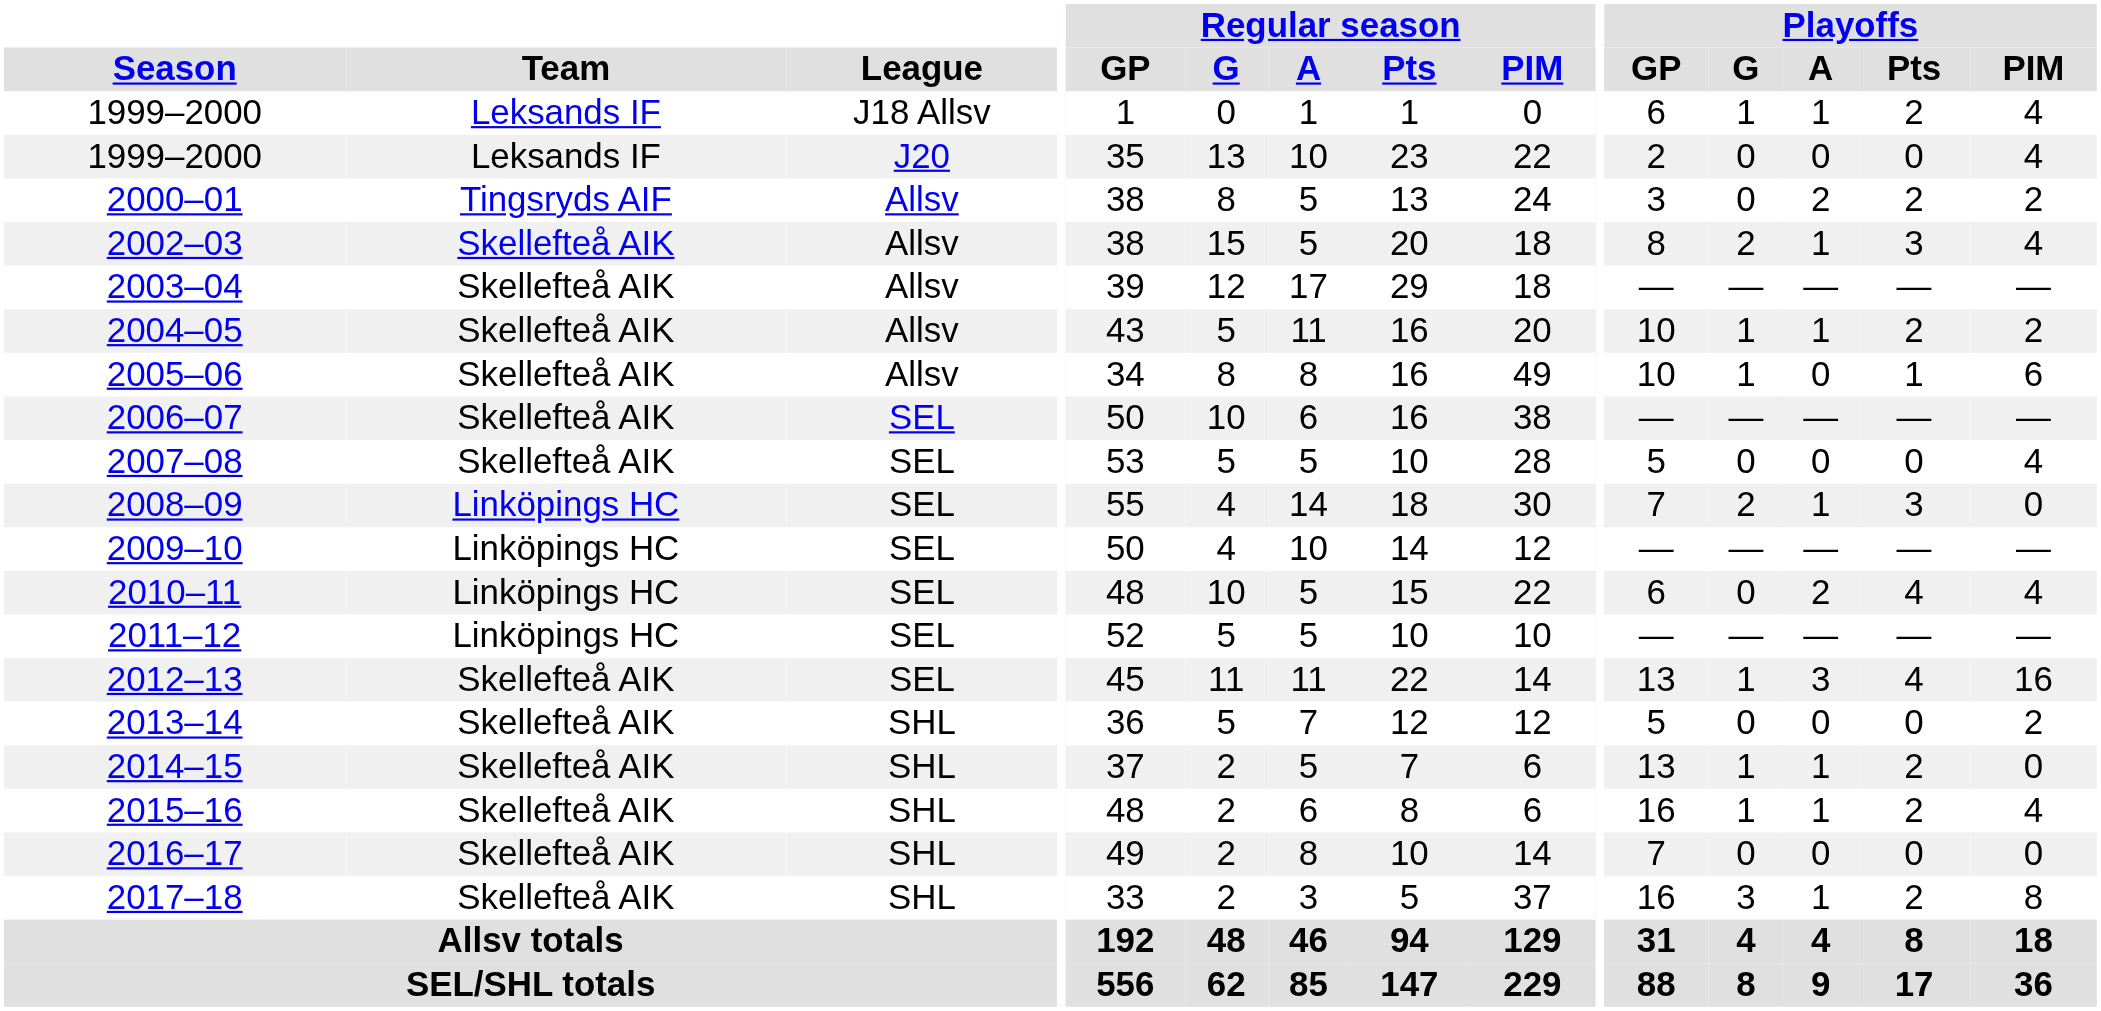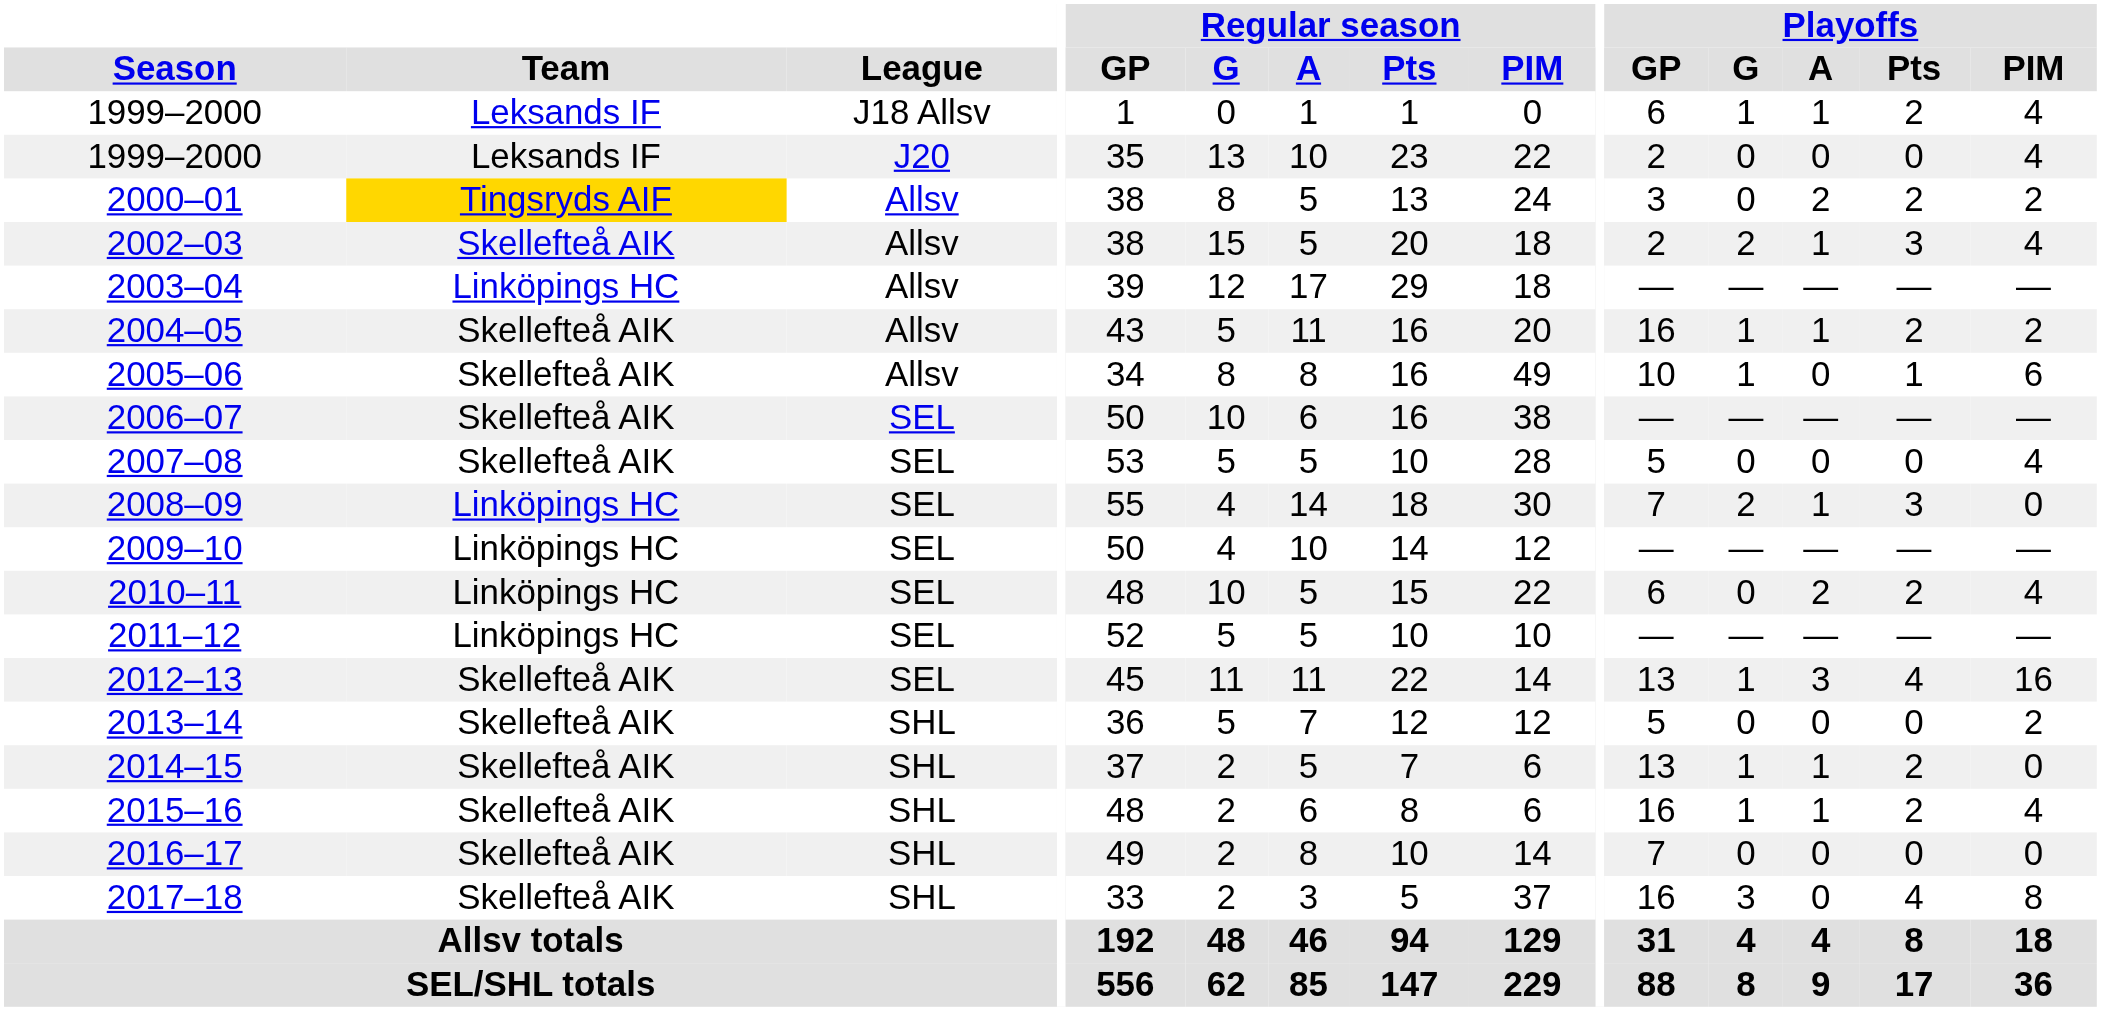 <table border="0" cellpadding="1" cellspacing="0" style="text-align:center; width:60em">
 <tr bgcolor="#e0e0e0">
 <th colspan="3" bgcolor="#ffffff"></th>
 <th rowspan="99" bgcolor="#ffffff"></th>
 <th colspan="5"><a href='#'>Regular season</a></th>
 <th rowspan="99" bgcolor="#ffffff"></th>
 <th colspan="5"><a href='#'>Playoffs</a></th>
 </tr>
 <tr bgcolor="#e0e0e0">
 <th><a href='#'>Season</a></th>
 <th>Team</th>
 <th>League</th>
 <th>GP</th>
 <th><a href='#'>G</a></th>
 <th><a href='#'>A</a></th>
 <th><a href='#'>Pts</a></th>
 <th><a href='#'>PIM</a></th>
 <th>GP</th>
 <th>G</th>
 <th>A</th>
 <th>Pts</th>
 <th>PIM</th>
 </tr>
 <tr>
 <td>1999–2000</td>
 <td><a href='#'>Leksands IF</a></td>
 <td>J18 Allsv</td>
 <td>1</td>
 <td>0</td>
 <td>1</td>
 <td>1</td>
 <td>0</td>
 <td>6</td>
 <td>1</td>
 <td>1</td>
 <td>2</td>
 <td>4</td>
 </tr>
 <tr bgcolor="#f0f0f0">
 <td>1999–2000</td>
 <td>Leksands IF</td>
 <td><a href='#'>J20</a></td>
 <td>35</td>
 <td>13</td>
 <td>10</td>
 <td>23</td>
 <td>22</td>
 <td>2</td>
 <td>0</td>
 <td>0</td>
 <td>0</td>
 <td>4</td>
 </tr>
 <tr>
 <td><a href='#'>2000–01</a></td>
-<td><a href='#'>Tingsryds AIF</a></td>
+<td style="background: gold;"><a href='#'>Tingsryds AIF</a></td>
 <td><a href='#'>Allsv</a></td>
 <td>38</td>
 <td>8</td>
 <td>5</td>
 <td>13</td>
 <td>24</td>
 <td>3</td>
 <td>0</td>
 <td>2</td>
 <td>2</td>
 <td>2</td>
 </tr>
 <tr bgcolor="#f0f0f0">
 <td><a href='#'>2002–03</a></td>
 <td><a href='#'>Skellefteå AIK</a></td>
 <td>Allsv</td>
 <td>38</td>
 <td>15</td>
 <td>5</td>
 <td>20</td>
 <td>18</td>
-<td>8</td>
+<td>2</td>
 <td>2</td>
 <td>1</td>
 <td>3</td>
 <td>4</td>
 </tr>
 <tr>
 <td><a href='#'>2003–04</a></td>
-<td>Skellefteå AIK</td>
+<td><a href='#'>Linköpings HC</a></td>
 <td>Allsv</td>
 <td>39</td>
 <td>12</td>
 <td>17</td>
 <td>29</td>
 <td>18</td>
 <td>—</td>
 <td>—</td>
 <td>—</td>
 <td>—</td>
 <td>—</td>
 </tr>
 <tr bgcolor="#f0f0f0">
 <td><a href='#'>2004–05</a></td>
 <td>Skellefteå AIK</td>
 <td>Allsv</td>
 <td>43</td>
 <td>5</td>
 <td>11</td>
 <td>16</td>
 <td>20</td>
-<td>10</td>
+<td>16</td>
 <td>1</td>
 <td>1</td>
 <td>2</td>
 <td>2</td>
 </tr>
 <tr>
 <td><a href='#'>2005–06</a></td>
 <td>Skellefteå AIK</td>
 <td>Allsv</td>
 <td>34</td>
 <td>8</td>
 <td>8</td>
 <td>16</td>
 <td>49</td>
 <td>10</td>
 <td>1</td>
 <td>0</td>
 <td>1</td>
 <td>6</td>
 </tr>
 <tr bgcolor="#f0f0f0">
 <td><a href='#'>2006–07</a></td>
 <td>Skellefteå AIK</td>
 <td><a href='#'>SEL</a></td>
 <td>50</td>
 <td>10</td>
 <td>6</td>
 <td>16</td>
 <td>38</td>
 <td>—</td>
 <td>—</td>
 <td>—</td>
 <td>—</td>
 <td>—</td>
 </tr>
 <tr>
 <td><a href='#'>2007–08</a></td>
 <td>Skellefteå AIK</td>
 <td>SEL</td>
 <td>53</td>
 <td>5</td>
 <td>5</td>
 <td>10</td>
 <td>28</td>
 <td>5</td>
 <td>0</td>
 <td>0</td>
 <td>0</td>
 <td>4</td>
 </tr>
 <tr bgcolor="#f0f0f0">
 <td><a href='#'>2008–09</a></td>
 <td><a href='#'>Linköpings HC</a></td>
 <td>SEL</td>
 <td>55</td>
 <td>4</td>
 <td>14</td>
 <td>18</td>
 <td>30</td>
 <td>7</td>
 <td>2</td>
 <td>1</td>
 <td>3</td>
 <td>0</td>
 </tr>
 <tr>
 <td><a href='#'>2009–10</a></td>
 <td>Linköpings HC</td>
 <td>SEL</td>
 <td>50</td>
 <td>4</td>
 <td>10</td>
 <td>14</td>
 <td>12</td>
 <td>—</td>
 <td>—</td>
 <td>—</td>
 <td>—</td>
 <td>—</td>
 </tr>
 <tr bgcolor="#f0f0f0">
 <td><a href='#'>2010–11</a></td>
 <td>Linköpings HC</td>
 <td>SEL</td>
 <td>48</td>
 <td>10</td>
 <td>5</td>
 <td>15</td>
 <td>22</td>
 <td>6</td>
 <td>0</td>
 <td>2</td>
-<td>4</td>
+<td>2</td>
 <td>4</td>
 </tr>
 <tr>
 <td><a href='#'>2011–12</a></td>
 <td>Linköpings HC</td>
 <td>SEL</td>
 <td>52</td>
 <td>5</td>
 <td>5</td>
 <td>10</td>
 <td>10</td>
 <td>—</td>
 <td>—</td>
 <td>—</td>
 <td>—</td>
 <td>—</td>
 </tr>
 <tr bgcolor="#f0f0f0">
 <td><a href='#'>2012–13</a></td>
 <td>Skellefteå AIK</td>
 <td>SEL</td>
 <td>45</td>
 <td>11</td>
 <td>11</td>
 <td>22</td>
 <td>14</td>
 <td>13</td>
 <td>1</td>
 <td>3</td>
 <td>4</td>
 <td>16</td>
 </tr>
 <tr>
 <td><a href='#'>2013–14</a></td>
 <td>Skellefteå AIK</td>
 <td>SHL</td>
 <td>36</td>
 <td>5</td>
 <td>7</td>
 <td>12</td>
 <td>12</td>
 <td>5</td>
 <td>0</td>
 <td>0</td>
 <td>0</td>
 <td>2</td>
 </tr>
 <tr bgcolor="#f0f0f0">
 <td><a href='#'>2014–15</a></td>
 <td>Skellefteå AIK</td>
 <td>SHL</td>
 <td>37</td>
 <td>2</td>
 <td>5</td>
 <td>7</td>
 <td>6</td>
 <td>13</td>
 <td>1</td>
 <td>1</td>
 <td>2</td>
 <td>0</td>
 </tr>
 <tr>
 <td><a href='#'>2015–16</a></td>
 <td>Skellefteå AIK</td>
 <td>SHL</td>
 <td>48</td>
 <td>2</td>
 <td>6</td>
 <td>8</td>
 <td>6</td>
 <td>16</td>
 <td>1</td>
 <td>1</td>
 <td>2</td>
 <td>4</td>
 </tr>
 <tr bgcolor="#f0f0f0">
 <td><a href='#'>2016–17</a></td>
 <td>Skellefteå AIK</td>
 <td>SHL</td>
 <td>49</td>
 <td>2</td>
 <td>8</td>
 <td>10</td>
 <td>14</td>
 <td>7</td>
 <td>0</td>
 <td>0</td>
 <td>0</td>
 <td>0</td>
 </tr>
 <tr>
 <td><a href='#'>2017–18</a></td>
 <td>Skellefteå AIK</td>
 <td>SHL</td>
 <td>33</td>
 <td>2</td>
 <td>3</td>
 <td>5</td>
 <td>37</td>
 <td>16</td>
 <td>3</td>
-<td>1</td>
-<td>2</td>
+<td>0</td>
+<td>4</td>
 <td>8</td>
 </tr>
 <tr bgcolor="#e0e0e0">
 <th colspan="3">Allsv totals</th>
 <th>192</th>
 <th>48</th>
 <th>46</th>
 <th>94</th>
 <th>129</th>
 <th>31</th>
 <th>4</th>
 <th>4</th>
 <th>8</th>
 <th>18</th>
 </tr>
 <tr bgcolor="#e0e0e0">
 <th colspan="3">SEL/SHL totals</th>
 <th>556</th>
 <th>62</th>
 <th>85</th>
 <th>147</th>
 <th>229</th>
 <th>88</th>
 <th>8</th>
 <th>9</th>
 <th>17</th>
 <th>36</th>
 </tr>
 </table>
